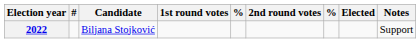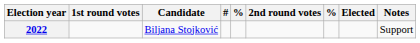 <table class="wikitable">
 <tr>
 <th>Election year</th>
+<th>1st round votes</th>
+<th>Candidate</th>
 <th>#</th>
-<th>Candidate</th>
-<th>1st round votes</th>
 <th>%</th>
 <th>2nd round votes</th>
 <th>%</th>
 <th>Elected</th>
 <th>Notes</th>
 </tr>
 <tr>
 <th><a href='#'>2022</a></th>
 <td></td>
 <td><a href='#'>Biljana Stojković</a></td>
 <td></td>
 <td></td>
 <td></td>
 <td></td>
 <td></td>
 <td>Support</td>
 </tr>
 </table>
